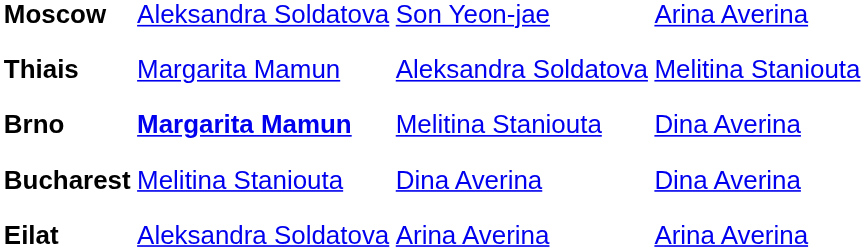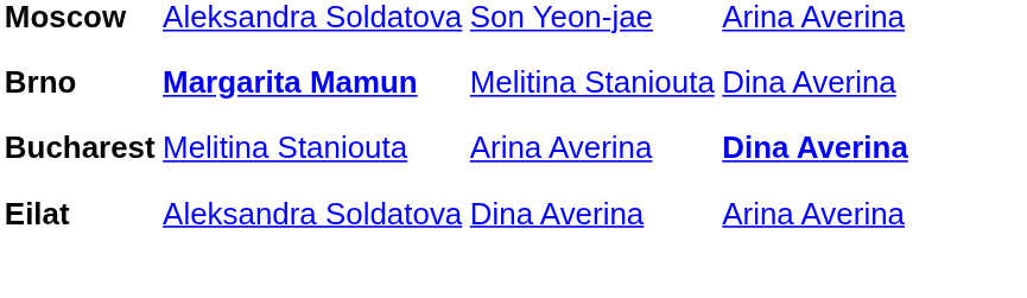 <table>
 <tr>
 <th scope=row style="text-align:left">Moscow</th>
 <td style="height:30px;"> <a href='#'>Aleksandra Soldatova</a></td>
 <td style="height:30px;"> <a href='#'>Son Yeon-jae</a></td>
 <td style="height:30px;"> <a href='#'>Arina Averina</a></td>
-</tr>
-<tr>
-<th scope=row style="text-align:left">Thiais</th>
-<td style="height:30px;"> <a href='#'>Margarita Mamun</a></td>
-<td style="height:30px;"> <a href='#'>Aleksandra Soldatova</a></td>
-<td style="height:30px;"> <a href='#'>Melitina Staniouta</a></td>
 </tr>
 <tr>
 <th scope=row style="text-align:left">Brno</th>
 <td style="height:30px;"><strong> <a href='#'>Margarita Mamun</a></strong></td>
 <td style="height:30px;"> <a href='#'>Melitina Staniouta</a></td>
 <td style="height:30px;"> <a href='#'>Dina Averina</a></td>
 </tr>
 <tr>
 <th scope=row style="text-align:left">Bucharest</th>
 <td style="height:30px;"> <a href='#'>Melitina Staniouta</a></td>
-<td style="height:30px;"> <a href='#'>Dina Averina</a></td>
-<td style="height:30px;"> <a href='#'>Dina Averina</a></td>
+<td style="height:30px;"> <a href='#'>Arina Averina</a></td>
+<td style="height:30px;"><strong> <a href='#'>Dina Averina</a></strong></td>
 </tr>
 <tr>
 <th scope=row style="text-align:left">Eilat</th>
 <td style="height:30px;"> <a href='#'>Aleksandra Soldatova</a></td>
-<td style="height:30px;"> <a href='#'>Arina Averina</a></td>
+<td style="height:30px;"> <a href='#'>Dina Averina</a></td>
 <td style="height:30px;"> <a href='#'>Arina Averina</a></td>
 </tr>
 <tr>
 </tr>
 </table>
